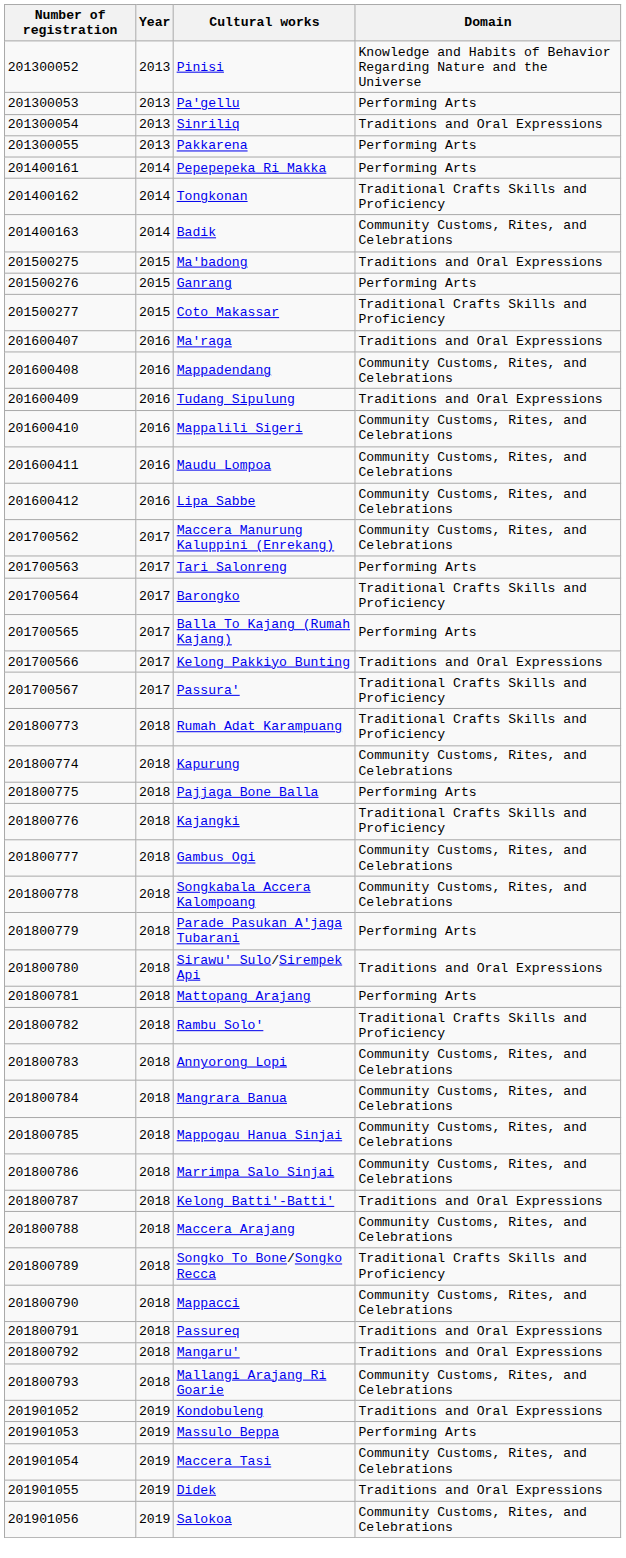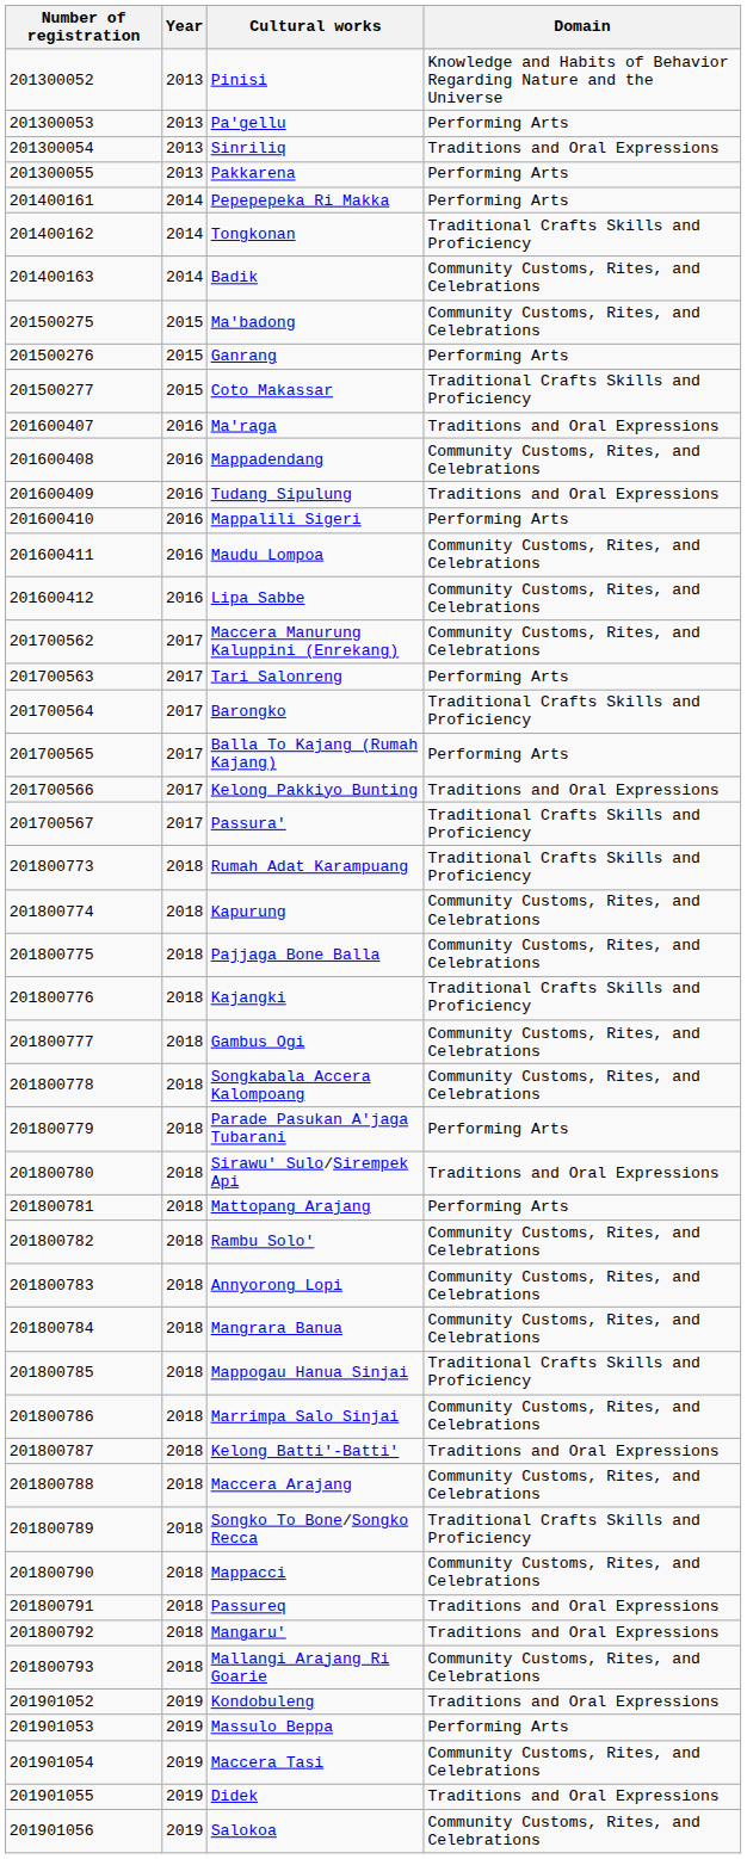 <table class = "wikitable sortable">
 <tr>
 <th>Number of registration</th>
 <th>Year</th>
 <th>Cultural works</th>
 <th>Domain</th>
 </tr>
 <tr>
 <td>201300052</td>
 <td>2013</td>
 <td><a href='#'>Pinisi</a></td>
 <td>Knowledge and Habits of Behavior Regarding Nature and the Universe</td>
 </tr>
 <tr>
 <td>201300053</td>
 <td>2013</td>
 <td><a href='#'>Pa'gellu</a></td>
 <td>Performing Arts</td>
 </tr>
 <tr>
 <td>201300054</td>
 <td>2013</td>
 <td><a href='#'>Sinriliq</a></td>
 <td>Traditions and Oral Expressions</td>
 </tr>
 <tr>
 <td>201300055</td>
 <td>2013</td>
 <td><a href='#'>Pakkarena</a></td>
 <td>Performing Arts</td>
 </tr>
 <tr>
 <td>201400161</td>
 <td>2014</td>
 <td><a href='#'>Pepepepeka Ri Makka</a></td>
 <td>Performing Arts</td>
 </tr>
 <tr>
 <td>201400162</td>
 <td>2014</td>
 <td><a href='#'>Tongkonan</a></td>
 <td>Traditional Crafts Skills and Proficiency</td>
 </tr>
 <tr>
 <td>201400163</td>
 <td>2014</td>
 <td><a href='#'>Badik</a></td>
 <td>Community Customs, Rites, and Celebrations</td>
 </tr>
 <tr>
 <td>201500275</td>
 <td>2015</td>
 <td><a href='#'>Ma'badong</a></td>
-<td>Traditions and Oral Expressions</td>
+<td>Community Customs, Rites, and Celebrations</td>
 </tr>
 <tr>
 <td>201500276</td>
 <td>2015</td>
 <td><a href='#'>Ganrang</a></td>
 <td>Performing Arts</td>
 </tr>
 <tr>
 <td>201500277</td>
 <td>2015</td>
 <td><a href='#'>Coto Makassar</a></td>
 <td>Traditional Crafts Skills and Proficiency</td>
 </tr>
 <tr>
 <td>201600407</td>
 <td>2016</td>
 <td><a href='#'>Ma'raga</a></td>
 <td>Traditions and Oral Expressions</td>
 </tr>
 <tr>
 <td>201600408</td>
 <td>2016</td>
 <td><a href='#'>Mappadendang</a></td>
 <td>Community Customs, Rites, and Celebrations</td>
 </tr>
 <tr>
 <td>201600409</td>
 <td>2016</td>
 <td><a href='#'>Tudang Sipulung</a></td>
 <td>Traditions and Oral Expressions</td>
 </tr>
 <tr>
 <td>201600410</td>
 <td>2016</td>
 <td><a href='#'>Mappalili Sigeri</a></td>
-<td>Community Customs, Rites, and Celebrations</td>
+<td>Performing Arts</td>
 </tr>
 <tr>
 <td>201600411</td>
 <td>2016</td>
 <td><a href='#'>Maudu Lompoa</a></td>
 <td>Community Customs, Rites, and Celebrations</td>
 </tr>
 <tr>
 <td>201600412</td>
 <td>2016</td>
 <td><a href='#'>Lipa Sabbe</a></td>
 <td>Community Customs, Rites, and Celebrations</td>
 </tr>
 <tr>
 <td>201700562</td>
 <td>2017</td>
 <td><a href='#'>Maccera Manurung Kaluppini (Enrekang)</a></td>
 <td>Community Customs, Rites, and Celebrations</td>
 </tr>
 <tr>
 <td>201700563</td>
 <td>2017</td>
 <td><a href='#'>Tari Salonreng</a></td>
 <td>Performing Arts</td>
 </tr>
 <tr>
 <td>201700564</td>
 <td>2017</td>
 <td><a href='#'>Barongko</a></td>
 <td>Traditional Crafts Skills and Proficiency</td>
 </tr>
 <tr>
 <td>201700565</td>
 <td>2017</td>
 <td><a href='#'>Balla To Kajang (Rumah Kajang)</a></td>
 <td>Performing Arts</td>
 </tr>
 <tr>
 <td>201700566</td>
 <td>2017</td>
 <td><a href='#'>Kelong Pakkiyo Bunting</a></td>
 <td>Traditions and Oral Expressions</td>
 </tr>
 <tr>
 <td>201700567</td>
 <td>2017</td>
 <td><a href='#'>Passura'</a></td>
 <td>Traditional Crafts Skills and Proficiency</td>
 </tr>
 <tr>
 <td>201800773</td>
 <td>2018</td>
 <td><a href='#'>Rumah Adat Karampuang</a></td>
 <td>Traditional Crafts Skills and Proficiency</td>
 </tr>
 <tr>
 <td>201800774</td>
 <td>2018</td>
 <td><a href='#'>Kapurung</a></td>
 <td>Community Customs, Rites, and Celebrations</td>
 </tr>
 <tr>
 <td>201800775</td>
 <td>2018</td>
 <td><a href='#'>Pajjaga Bone Balla</a></td>
-<td>Performing Arts</td>
+<td>Community Customs, Rites, and Celebrations</td>
 </tr>
 <tr>
 <td>201800776</td>
 <td>2018</td>
 <td><a href='#'>Kajangki</a></td>
 <td>Traditional Crafts Skills and Proficiency</td>
 </tr>
 <tr>
 <td>201800777</td>
 <td>2018</td>
 <td><a href='#'>Gambus Ogi</a></td>
 <td>Community Customs, Rites, and Celebrations</td>
 </tr>
 <tr>
 <td>201800778</td>
 <td>2018</td>
 <td><a href='#'>Songkabala Accera Kalompoang</a></td>
 <td>Community Customs, Rites, and Celebrations</td>
 </tr>
 <tr>
 <td>201800779</td>
 <td>2018</td>
 <td><a href='#'>Parade Pasukan A'jaga Tubarani</a></td>
 <td>Performing Arts</td>
 </tr>
 <tr>
 <td>201800780</td>
 <td>2018</td>
 <td><a href='#'>Sirawu' Sulo</a>/<a href='#'>Sirempek Api</a></td>
 <td>Traditions and Oral Expressions</td>
 </tr>
 <tr>
 <td>201800781</td>
 <td>2018</td>
 <td><a href='#'>Mattopang Arajang</a></td>
 <td>Performing Arts</td>
 </tr>
 <tr>
 <td>201800782</td>
 <td>2018</td>
 <td><a href='#'>Rambu Solo'</a></td>
-<td>Traditional Crafts Skills and Proficiency</td>
+<td>Community Customs, Rites, and Celebrations</td>
 </tr>
 <tr>
 <td>201800783</td>
 <td>2018</td>
 <td><a href='#'>Annyorong Lopi</a></td>
 <td>Community Customs, Rites, and Celebrations</td>
 </tr>
 <tr>
 <td>201800784</td>
 <td>2018</td>
 <td><a href='#'>Mangrara Banua</a></td>
 <td>Community Customs, Rites, and Celebrations</td>
 </tr>
 <tr>
 <td>201800785</td>
 <td>2018</td>
 <td><a href='#'>Mappogau Hanua Sinjai</a></td>
-<td>Community Customs, Rites, and Celebrations</td>
+<td>Traditional Crafts Skills and Proficiency</td>
 </tr>
 <tr>
 <td>201800786</td>
 <td>2018</td>
 <td><a href='#'>Marrimpa Salo Sinjai</a></td>
 <td>Community Customs, Rites, and Celebrations</td>
 </tr>
 <tr>
 <td>201800787</td>
 <td>2018</td>
 <td><a href='#'>Kelong Batti'-Batti'</a></td>
 <td>Traditions and Oral Expressions</td>
 </tr>
 <tr>
 <td>201800788</td>
 <td>2018</td>
 <td><a href='#'>Maccera Arajang</a></td>
 <td>Community Customs, Rites, and Celebrations</td>
 </tr>
 <tr>
 <td>201800789</td>
 <td>2018</td>
 <td><a href='#'>Songko To Bone</a>/<a href='#'>Songko Recca</a></td>
 <td>Traditional Crafts Skills and Proficiency</td>
 </tr>
 <tr>
 <td>201800790</td>
 <td>2018</td>
 <td><a href='#'>Mappacci</a></td>
 <td>Community Customs, Rites, and Celebrations</td>
 </tr>
 <tr>
 <td>201800791</td>
 <td>2018</td>
 <td><a href='#'>Passureq</a></td>
 <td>Traditions and Oral Expressions</td>
 </tr>
 <tr>
 <td>201800792</td>
 <td>2018</td>
 <td><a href='#'>Mangaru'</a></td>
 <td>Traditions and Oral Expressions</td>
 </tr>
 <tr>
 <td>201800793</td>
 <td>2018</td>
 <td><a href='#'>Mallangi Arajang Ri Goarie</a></td>
 <td>Community Customs, Rites, and Celebrations</td>
 </tr>
 <tr>
 <td>201901052</td>
 <td>2019</td>
 <td><a href='#'>Kondobuleng</a></td>
 <td>Traditions and Oral Expressions</td>
 </tr>
 <tr>
 <td>201901053</td>
 <td>2019</td>
 <td><a href='#'>Massulo Beppa</a></td>
 <td>Performing Arts</td>
 </tr>
 <tr>
 <td>201901054</td>
 <td>2019</td>
 <td><a href='#'>Maccera Tasi</a></td>
 <td>Community Customs, Rites, and Celebrations</td>
 </tr>
 <tr>
 <td>201901055</td>
 <td>2019</td>
 <td><a href='#'>Didek</a></td>
 <td>Traditions and Oral Expressions</td>
 </tr>
 <tr>
 <td>201901056</td>
 <td>2019</td>
 <td><a href='#'>Salokoa</a></td>
 <td>Community Customs, Rites, and Celebrations</td>
 </tr>
 </table>
